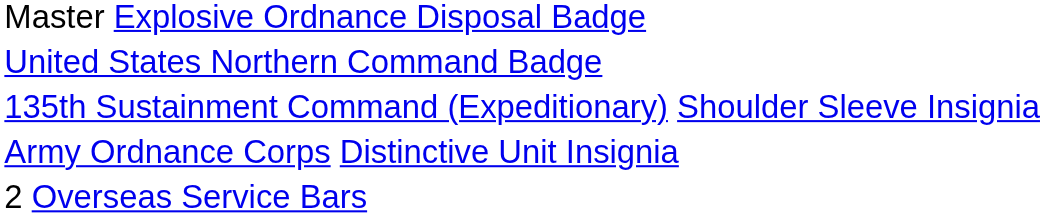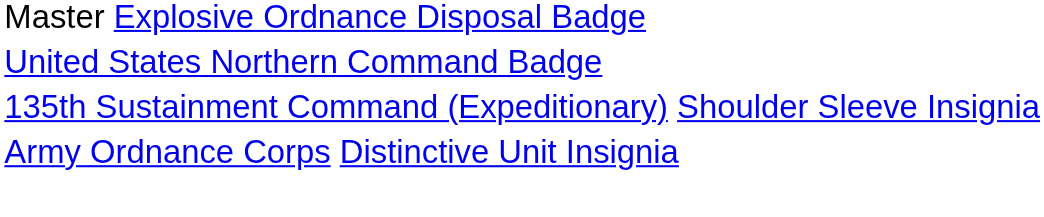 <table>
 <tr>
 <td></td>
 <td>Master <a href='#'>Explosive Ordnance Disposal Badge</a></td>
 </tr>
 <tr>
 <td></td>
 <td><a href='#'>United States Northern Command Badge</a></td>
 </tr>
 <tr>
 <td></td>
 <td><a href='#'>135th Sustainment Command (Expeditionary)</a> <a href='#'>Shoulder Sleeve Insignia</a></td>
 </tr>
 <tr>
 <td></td>
 <td><a href='#'>Army Ordnance Corps</a> <a href='#'>Distinctive Unit Insignia</a></td>
 </tr>
-<tr>
-<td></td>
-<td>2 <a href='#'>Overseas Service Bars</a></td>
-</tr>
 </table>
